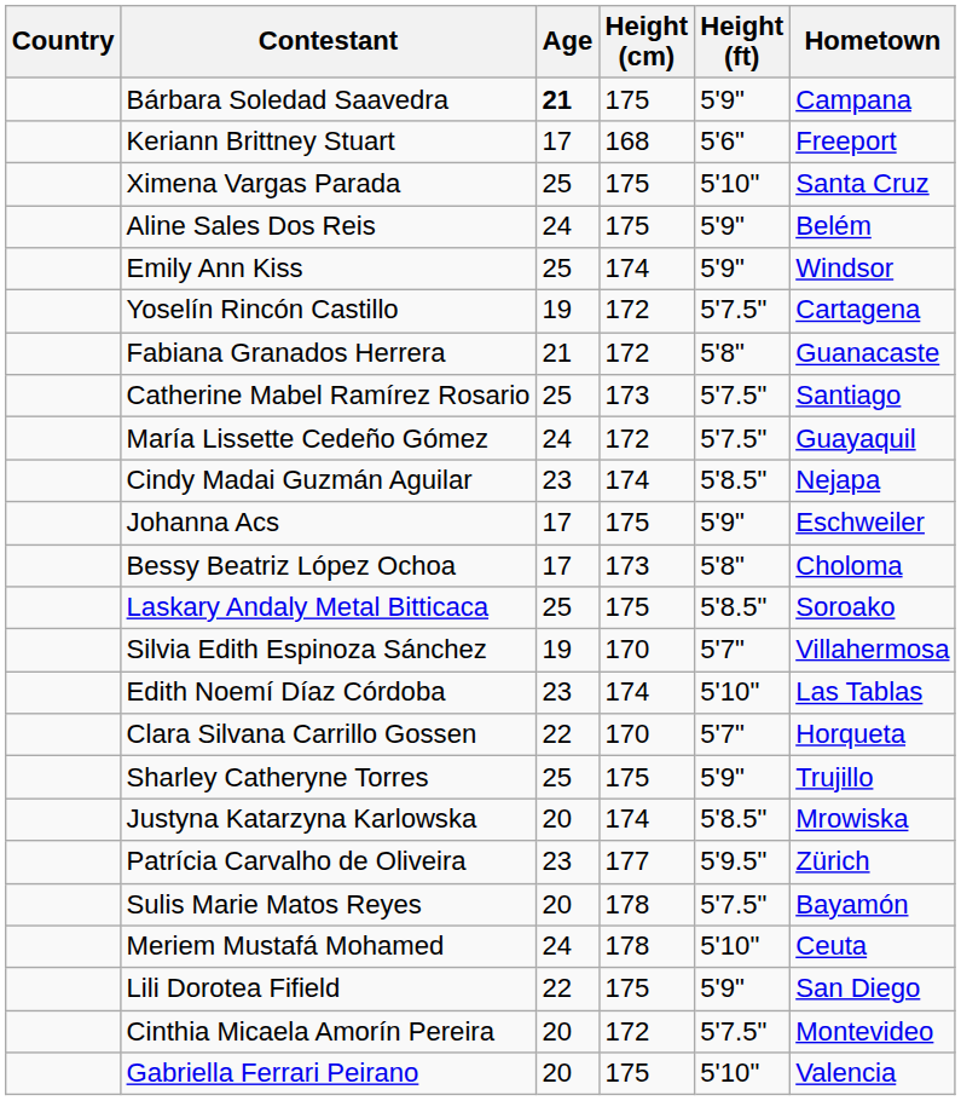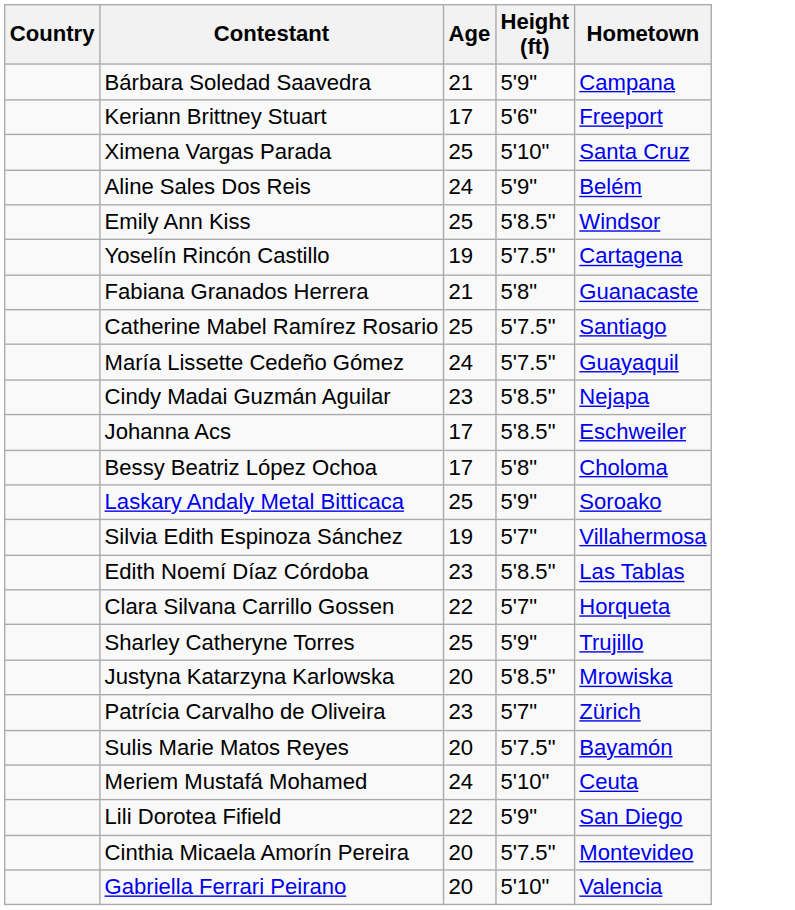 <table class="sortable wikitable">
 <tr>
 <th>Country</th>
 <th>Contestant</th>
 <th>Age</th>
-<th>Height<br> (cm)</th>
 <th>Height<br> (ft)</th>
 <th>Hometown</th>
 </tr>
 <tr>
 <td><strong></strong></td>
 <td>Bárbara Soledad Saavedra</td>
-<td><strong>21</strong></td>
-<td>175</td>
+<td>21</td>
 <td>5'9"</td>
 <td><a href='#'>Campana</a></td>
 </tr>
 <tr>
 <td><strong></strong></td>
 <td>Keriann Brittney Stuart</td>
 <td>17</td>
-<td>168</td>
 <td>5'6"</td>
 <td><a href='#'>Freeport</a></td>
 </tr>
 <tr>
 <td><strong></strong></td>
 <td>Ximena Vargas Parada</td>
 <td>25</td>
-<td>175</td>
 <td>5'10"</td>
 <td><a href='#'>Santa Cruz</a></td>
 </tr>
 <tr>
 <td><strong></strong></td>
 <td>Aline Sales Dos Reis</td>
 <td>24</td>
-<td>175</td>
 <td>5'9"</td>
 <td><a href='#'>Belém</a></td>
 </tr>
 <tr>
 <td><strong></strong></td>
 <td>Emily Ann Kiss</td>
 <td>25</td>
-<td>174</td>
-<td>5'9"</td>
+<td>5'8.5"</td>
 <td><a href='#'>Windsor</a></td>
 </tr>
 <tr>
 <td><strong></strong></td>
 <td>Yoselín Rincón Castillo</td>
 <td>19</td>
-<td>172</td>
 <td>5'7.5"</td>
 <td><a href='#'>Cartagena</a></td>
 </tr>
 <tr>
 <td><strong></strong></td>
 <td>Fabiana Granados Herrera</td>
 <td>21</td>
-<td>172</td>
 <td>5'8"</td>
 <td><a href='#'>Guanacaste</a></td>
 </tr>
 <tr>
 <td><strong></strong></td>
 <td>Catherine Mabel Ramírez Rosario</td>
 <td>25</td>
-<td>173</td>
 <td>5'7.5"</td>
 <td><a href='#'>Santiago</a></td>
 </tr>
 <tr>
 <td><strong></strong></td>
 <td>María Lissette Cedeño Gómez</td>
 <td>24</td>
-<td>172</td>
 <td>5'7.5"</td>
 <td><a href='#'>Guayaquil</a></td>
 </tr>
 <tr>
 <td><strong></strong></td>
 <td>Cindy Madai Guzmán Aguilar</td>
 <td>23</td>
-<td>174</td>
 <td>5'8.5"</td>
 <td><a href='#'>Nejapa</a></td>
 </tr>
 <tr>
 <td><strong></strong></td>
 <td>Johanna Acs</td>
 <td>17</td>
-<td>175</td>
-<td>5'9"</td>
+<td>5'8.5"</td>
 <td><a href='#'>Eschweiler</a></td>
 </tr>
 <tr>
 <td><strong></strong></td>
 <td>Bessy Beatriz López Ochoa</td>
 <td>17</td>
-<td>173</td>
 <td>5'8"</td>
 <td><a href='#'>Choloma</a></td>
 </tr>
 <tr>
 <td><strong></strong></td>
 <td><a href='#'>Laskary Andaly Metal Bitticaca</a></td>
 <td>25</td>
-<td>175</td>
-<td>5'8.5"</td>
+<td>5'9"</td>
 <td><a href='#'>Soroako</a></td>
 </tr>
 <tr>
 <td><strong></strong></td>
 <td>Silvia Edith Espinoza Sánchez</td>
 <td>19</td>
-<td>170</td>
 <td>5'7"</td>
 <td><a href='#'>Villahermosa</a></td>
 </tr>
 <tr>
 <td><strong></strong></td>
 <td>Edith Noemí Díaz Córdoba</td>
 <td>23</td>
-<td>174</td>
-<td>5'10"</td>
+<td>5'8.5"</td>
 <td><a href='#'>Las Tablas</a></td>
 </tr>
 <tr>
 <td><strong></strong></td>
 <td>Clara Silvana Carrillo Gossen</td>
 <td>22</td>
-<td>170</td>
 <td>5'7"</td>
 <td><a href='#'>Horqueta</a></td>
 </tr>
 <tr>
 <td><strong></strong></td>
 <td>Sharley Catheryne Torres</td>
 <td>25</td>
-<td>175</td>
 <td>5'9"</td>
 <td><a href='#'>Trujillo</a></td>
 </tr>
 <tr>
 <td><strong></strong></td>
 <td>Justyna Katarzyna Karlowska</td>
 <td>20</td>
-<td>174</td>
 <td>5'8.5"</td>
 <td><a href='#'>Mrowiska</a></td>
 </tr>
 <tr>
 <td><strong></strong></td>
 <td>Patrícia Carvalho de Oliveira</td>
 <td>23</td>
-<td>177</td>
-<td>5'9.5"</td>
+<td>5'7"</td>
 <td><a href='#'>Zürich</a></td>
 </tr>
 <tr>
 <td><strong></strong></td>
 <td>Sulis Marie Matos Reyes</td>
 <td>20</td>
-<td>178</td>
 <td>5'7.5"</td>
 <td><a href='#'>Bayamón</a></td>
 </tr>
 <tr>
 <td><strong></strong></td>
 <td>Meriem Mustafá Mohamed</td>
 <td>24</td>
-<td>178</td>
 <td>5'10"</td>
 <td><a href='#'>Ceuta</a></td>
 </tr>
 <tr>
 <td><strong></strong></td>
 <td>Lili Dorotea Fifield</td>
 <td>22</td>
-<td>175</td>
 <td>5'9"</td>
 <td><a href='#'>San Diego</a></td>
 </tr>
 <tr>
 <td><strong></strong></td>
 <td>Cinthia Micaela Amorín Pereira</td>
 <td>20</td>
-<td>172</td>
 <td>5'7.5"</td>
 <td><a href='#'>Montevideo</a></td>
 </tr>
 <tr>
 <td><strong></strong></td>
 <td><a href='#'>Gabriella Ferrari Peirano</a></td>
 <td>20</td>
-<td>175</td>
 <td>5'10"</td>
 <td><a href='#'>Valencia</a></td>
 </tr>
 </table>
